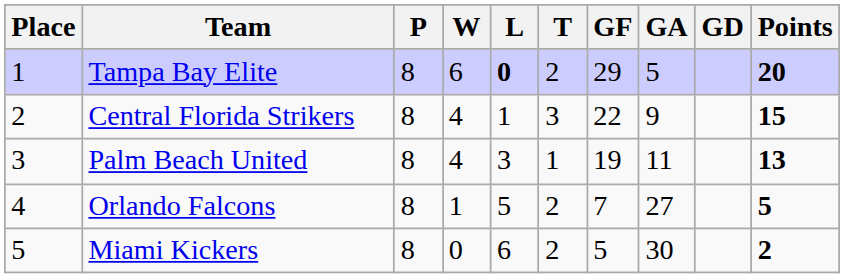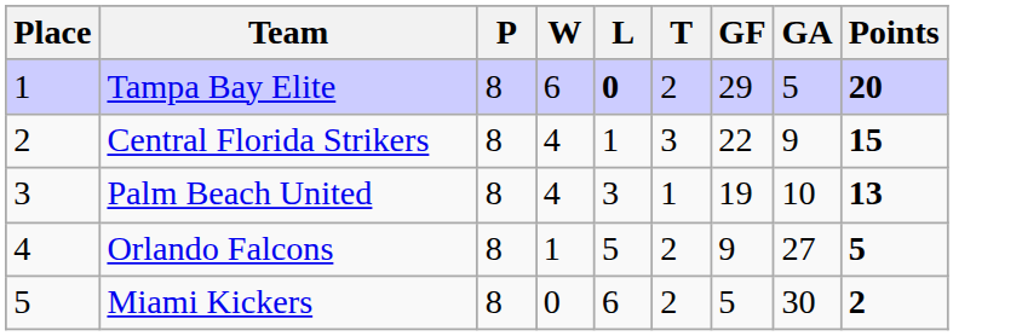 <table class="wikitable">
 <tr>
 <th>Place</th>
 <th width="170">Team</th>
 <th width="20">P</th>
 <th width="20">W</th>
 <th width="20">L</th>
 <th width="20">T</th>
 <th width="20">GF</th>
 <th width="20">GA</th>
-<th width="25">GD</th>
 <th>Points</th>
 </tr>
 <tr bgcolor=#ccccff>
 <td>1</td>
 <td><a href='#'>Tampa Bay Elite</a></td>
 <td>8</td>
 <td>6</td>
 <td><strong>0</strong></td>
 <td>2</td>
 <td>29</td>
 <td>5</td>
-<td></td>
 <td><strong>20</strong></td>
 </tr>
 <tr>
 <td>2</td>
 <td><a href='#'>Central Florida Strikers</a></td>
 <td>8</td>
 <td>4</td>
 <td>1</td>
 <td>3</td>
 <td>22</td>
 <td>9</td>
-<td></td>
 <td><strong>15</strong></td>
 </tr>
 <tr>
 <td>3</td>
 <td><a href='#'>Palm Beach United</a></td>
 <td>8</td>
 <td>4</td>
 <td>3</td>
 <td>1</td>
 <td>19</td>
-<td>11</td>
-<td></td>
+<td>10</td>
 <td><strong>13</strong></td>
 </tr>
 <tr>
 <td>4</td>
 <td><a href='#'>Orlando Falcons</a></td>
 <td>8</td>
 <td>1</td>
 <td>5</td>
 <td>2</td>
-<td>7</td>
+<td>9</td>
 <td>27</td>
-<td></td>
 <td><strong>5</strong></td>
 </tr>
 <tr>
 <td>5</td>
 <td><a href='#'>Miami Kickers</a></td>
 <td>8</td>
 <td>0</td>
 <td>6</td>
 <td>2</td>
 <td>5</td>
 <td>30</td>
-<td></td>
 <td><strong>2</strong></td>
 </tr>
 </table>
